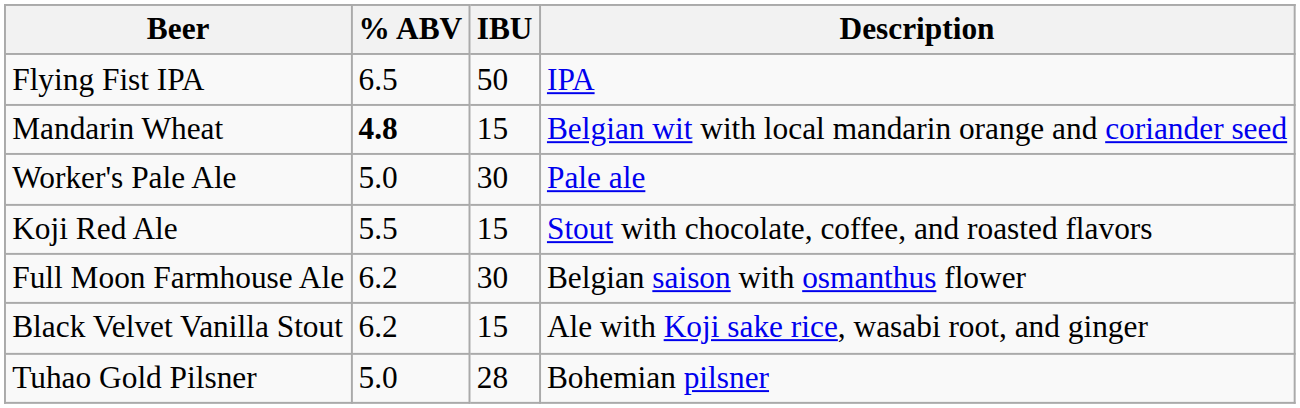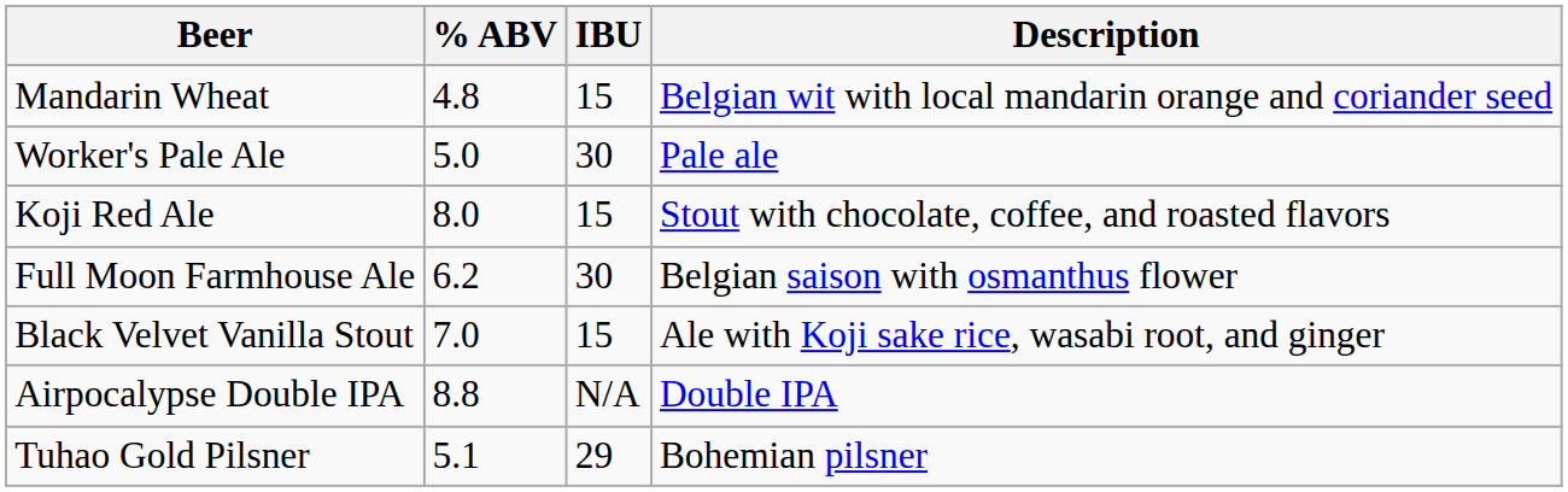 <table class="wikitable">
 <tr>
 <th>Beer</th>
 <th>% ABV</th>
 <th>IBU</th>
 <th>Description</th>
 </tr>
 <tr>
-<td>Flying Fist IPA</td>
-<td>6.5</td>
-<td>50</td>
-<td><a href='#'>IPA</a></td>
-</tr>
-<tr>
 <td>Mandarin Wheat</td>
-<td><strong>4.8</strong></td>
+<td>4.8</td>
 <td>15</td>
 <td><a href='#'>Belgian wit</a> with local mandarin orange and <a href='#'>coriander seed</a></td>
 </tr>
 <tr>
 <td>Worker's Pale Ale</td>
 <td>5.0</td>
 <td>30</td>
 <td><a href='#'>Pale ale</a></td>
 </tr>
 <tr>
 <td>Koji Red Ale</td>
-<td>5.5</td>
+<td>8.0</td>
 <td>15</td>
 <td><a href='#'>Stout</a> with chocolate, coffee, and roasted flavors</td>
 </tr>
 <tr>
 <td>Full Moon Farmhouse Ale</td>
 <td>6.2</td>
 <td>30</td>
 <td>Belgian <a href='#'>saison</a> with <a href='#'>osmanthus</a> flower</td>
 </tr>
 <tr>
 <td>Black Velvet Vanilla Stout</td>
-<td>6.2</td>
+<td>7.0</td>
 <td>15</td>
 <td>Ale with <a href='#'>Koji sake rice</a>, wasabi root, and ginger</td>
 </tr>
 <tr>
+<td>Airpocalypse Double IPA</td>
+<td>8.8</td>
+<td>N/A</td>
+<td><a href='#'>Double IPA</a></td>
+</tr>
+<tr>
 <td>Tuhao Gold Pilsner</td>
-<td>5.0</td>
-<td>28</td>
+<td>5.1</td>
+<td>29</td>
 <td>Bohemian <a href='#'>pilsner</a></td>
 </tr>
 </table>
